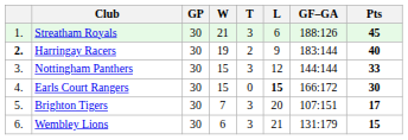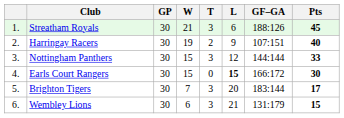 <table class="wikitable">
 <tr>
 <th width="30"></th>
 <th width="200">Club</th>
 <th width="30">GP</th>
 <th width="30">W</th>
 <th width="30">T</th>
 <th width="30">L</th>
 <th width="70">GF–GA</th>
 <th width="70">Pts</th>
 </tr>
 <tr bgcolor="#e6fae6" align="center">
 <td>1.</td>
 <td align="left"><a href='#'>Streatham Royals</a></td>
 <td>30</td>
 <td>21</td>
 <td>3</td>
 <td>6</td>
 <td>188:126</td>
 <td><strong>45</strong></td>
 </tr>
 <tr bgcolor="#FFFFFF" align="center">
-<td><strong>2.</strong></td>
+<td>2.</td>
 <td align="left"><a href='#'>Harringay Racers</a></td>
 <td>30</td>
 <td>19</td>
 <td>2</td>
 <td>9</td>
-<td>183:144</td>
+<td>107:151</td>
 <td><strong>40</strong></td>
 </tr>
 <tr bgcolor="#FFFFFF" align="center">
 <td>3.</td>
 <td align="left"><a href='#'>Nottingham Panthers</a></td>
 <td>30</td>
 <td>15</td>
 <td>3</td>
 <td>12</td>
 <td>144:144</td>
 <td><strong>33</strong></td>
 </tr>
 <tr bgcolor="#FFFFFF" align="center">
 <td>4.</td>
 <td align="left"><a href='#'>Earls Court Rangers</a></td>
 <td>30</td>
 <td>15</td>
 <td>0</td>
 <td><strong>15</strong></td>
 <td>166:172</td>
 <td><strong>30</strong></td>
 </tr>
 <tr bgcolor="#FFFFFF" align="center">
 <td>5.</td>
 <td align="left"><a href='#'>Brighton Tigers</a></td>
 <td>30</td>
 <td>7</td>
 <td>3</td>
 <td>20</td>
-<td>107:151</td>
+<td>183:144</td>
 <td><strong>17</strong></td>
 </tr>
 <tr bgcolor="#FFFFFF" align="center">
 <td>6.</td>
 <td align="left"><a href='#'>Wembley Lions</a></td>
 <td>30</td>
 <td>6</td>
 <td>3</td>
 <td>21</td>
 <td>131:179</td>
 <td><strong>15<em></td>
 </tr>
 </table>
